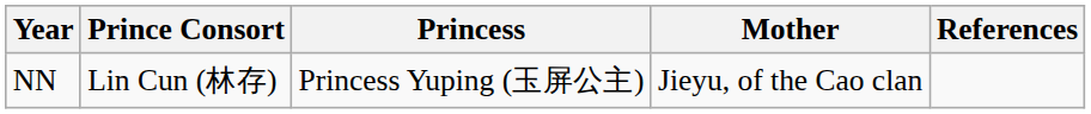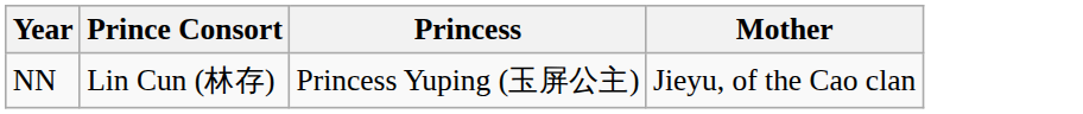 <table class="wikitable">
 <tr>
 <th>Year</th>
 <th>Prince Consort</th>
 <th>Princess</th>
 <th>Mother</th>
-<th>References</th>
 </tr>
 <tr>
 <td>NN</td>
 <td>Lin Cun (林存)</td>
 <td>Princess Yuping (玉屏公主)</td>
 <td>Jieyu, of the Cao clan</td>
-<td></td>
 </tr>
 </table>
